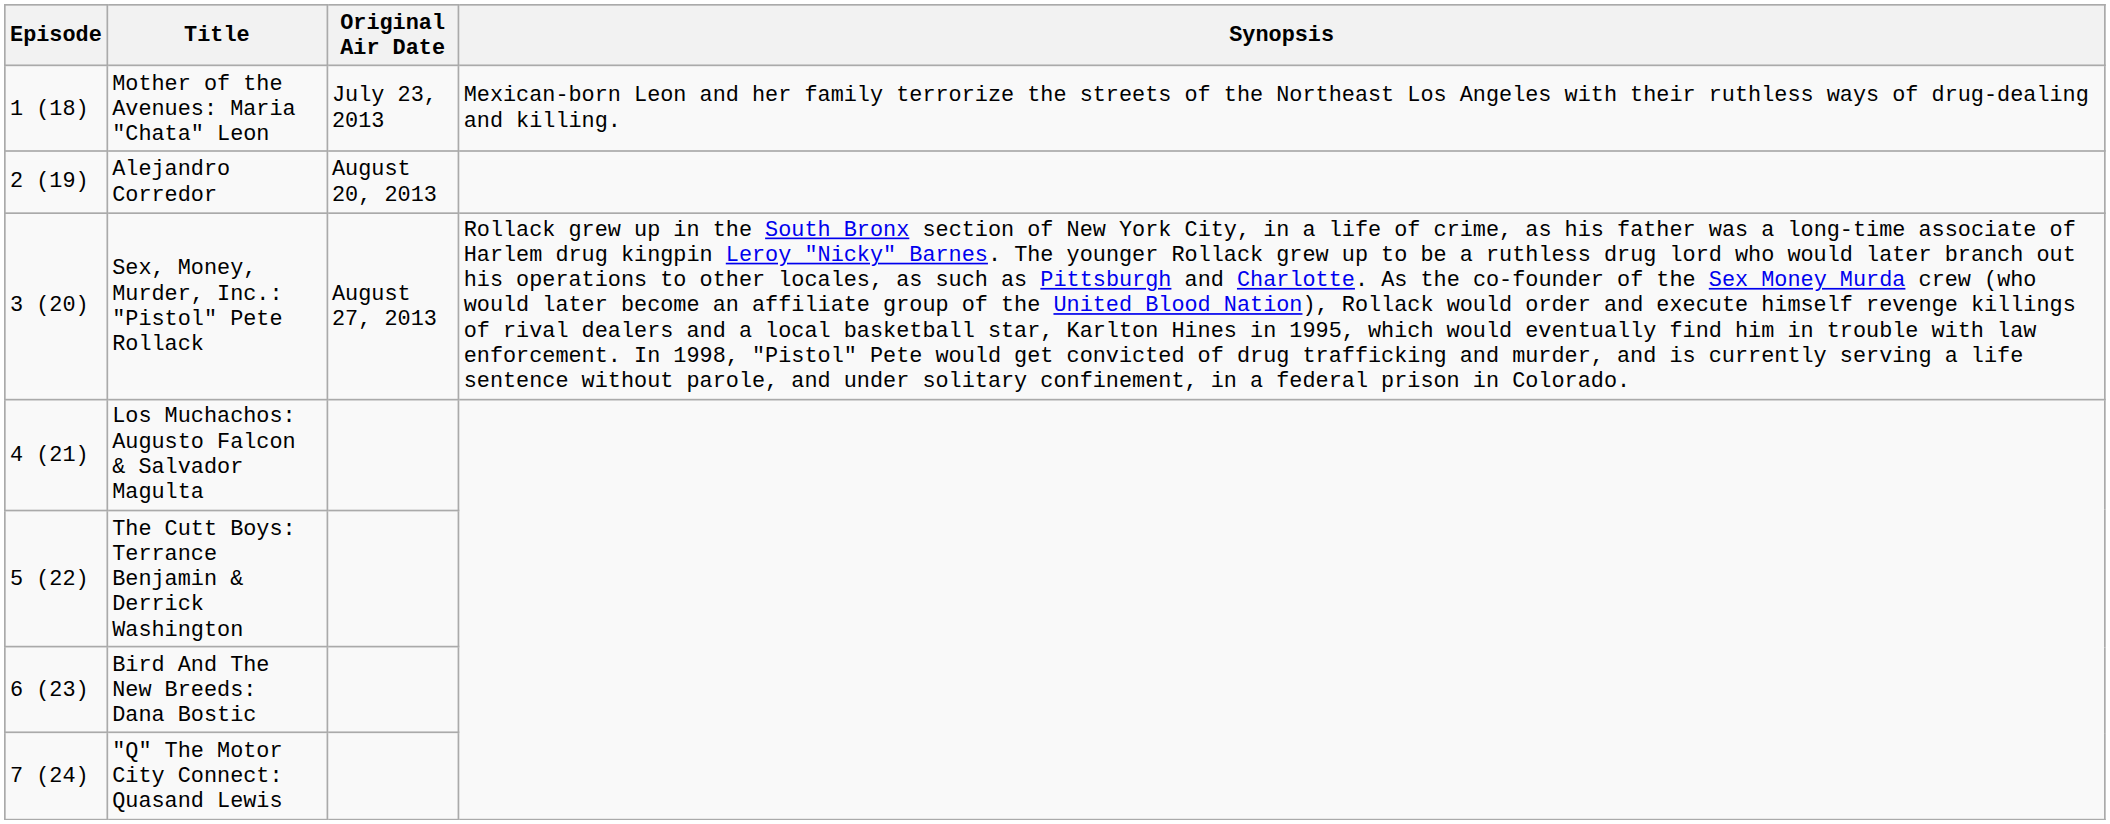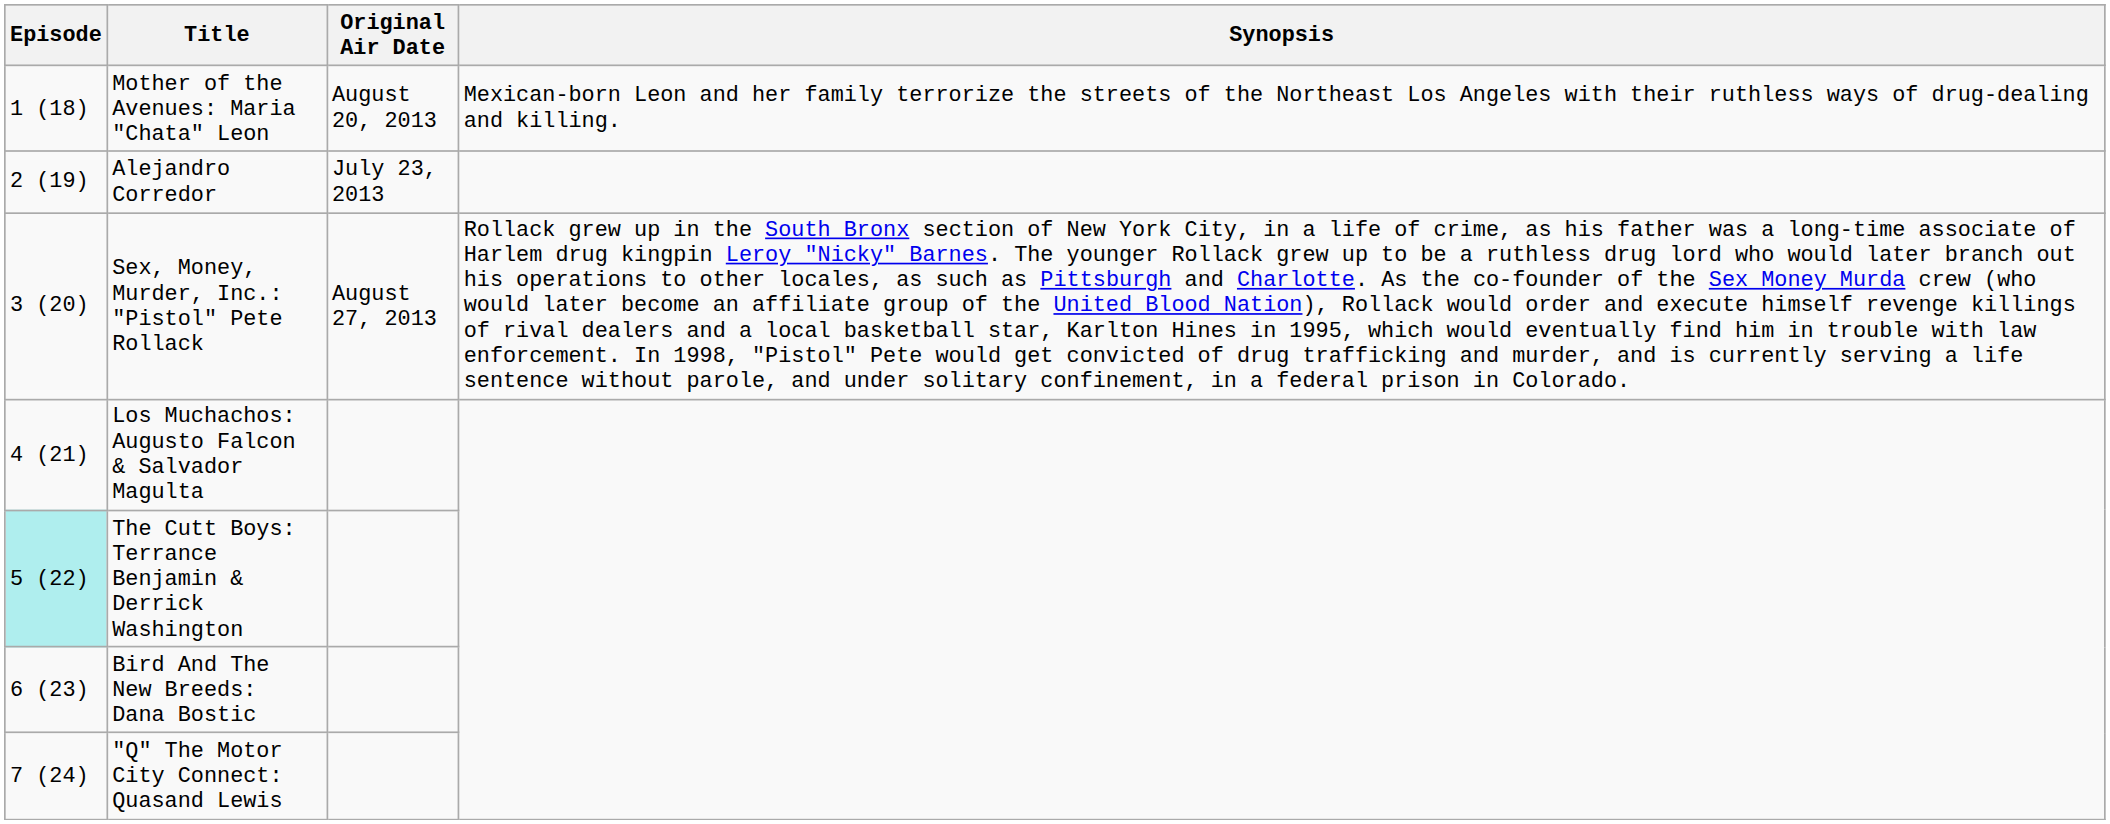 <table class="wikitable">
 <tr>
 <th>Episode</th>
 <th>Title</th>
 <th>Original Air Date</th>
 <th>Synopsis</th>
 </tr>
 <tr>
 <td>1 (18)</td>
 <td>Mother of the Avenues: Maria "Chata" Leon</td>
-<td>July 23, 2013</td>
+<td>August 20, 2013</td>
 <td>Mexican-born Leon and her family terrorize the streets of the Northeast Los Angeles with their ruthless ways of drug-dealing and killing.</td>
 </tr>
 <tr>
 <td>2 (19)</td>
 <td>Alejandro Corredor</td>
-<td>August 20, 2013</td>
+<td>July 23, 2013</td>
 <td></td>
 </tr>
 <tr>
 <td>3 (20)</td>
 <td>Sex, Money, Murder, Inc.: "Pistol" Pete Rollack</td>
 <td>August 27, 2013</td>
 <td>Rollack grew up in the <a href='#'>South Bronx</a> section of New York City, in a life of crime, as his father was a long-time associate of Harlem drug kingpin <a href='#'>Leroy "Nicky" Barnes</a>.  The younger Rollack grew up to be a ruthless drug lord who would later branch out his operations to other locales, as such as <a href='#'>Pittsburgh</a> and <a href='#'>Charlotte</a>.  As the co-founder of the <a href='#'>Sex Money Murda</a> crew (who would later become an affiliate group of the <a href='#'>United Blood Nation</a>), Rollack would order and execute himself revenge killings of rival dealers and a local basketball star, Karlton Hines in 1995, which would eventually find him in trouble with law enforcement. In 1998, "Pistol" Pete would get convicted of drug trafficking and murder, and is currently serving a life sentence without parole, and under solitary confinement, in a federal prison in Colorado.</td>
 </tr>
 <tr>
 <td>4 (21)</td>
 <td>Los Muchachos: Augusto Falcon & Salvador Magulta</td>
 <td></td>
 </tr>
 <tr>
-<td>5 (22)</td>
+<td style="background: paleturquoise;">5 (22)</td>
 <td>The Cutt Boys: Terrance Benjamin & Derrick Washington</td>
 <td></td>
 </tr>
 <tr>
 <td>6 (23)</td>
 <td>Bird And The New Breeds: Dana Bostic</td>
 <td></td>
 </tr>
 <tr>
 <td>7 (24)</td>
 <td>"Q" The Motor City Connect: Quasand Lewis</td>
 <td></td>
 </tr>
 </table>
